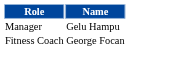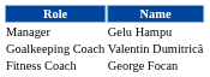 <table class="toccolours">
 <tr>
 <th style="background:#00469c;color:#FFFFFF;border:1px solid #b6cde5;">Role</th>
 <th style="background:#00469c;color:#FFFFFF;border:1px solid #b6cde5;">Name</th>
 </tr>
 <tr>
 <td>Manager</td>
 <td> Gelu Hampu</td>
 </tr>
 <tr>
+<td>Goalkeeping Coach</td>
+<td> Valentin Dumitrică</td>
+</tr>
+<tr>
 <td>Fitness Coach</td>
 <td> George Focan</td>
 </tr>
 </table>
